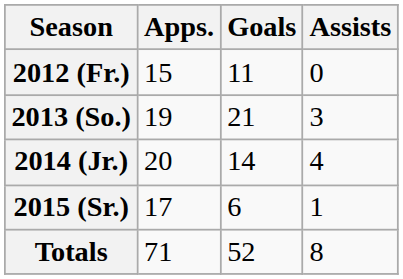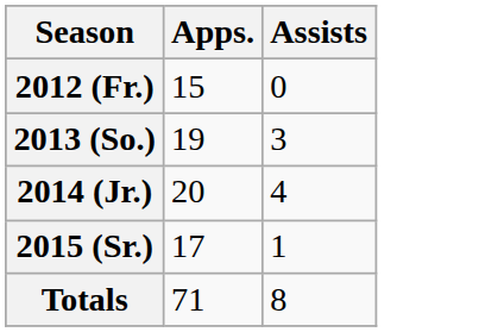 <table class="wikitable">
 <tr>
 <th>Season</th>
 <th>Apps.</th>
-<th>Goals</th>
 <th>Assists</th>
 </tr>
 <tr>
 <th>2012 (Fr.)</th>
 <td>15</td>
-<td>11</td>
 <td>0</td>
 </tr>
 <tr>
 <th>2013 (So.)</th>
 <td>19</td>
-<td>21</td>
 <td>3</td>
 </tr>
 <tr>
 <th>2014 (Jr.)</th>
 <td>20</td>
-<td>14</td>
 <td>4</td>
 </tr>
 <tr>
 <th>2015 (Sr.)</th>
 <td>17</td>
-<td>6</td>
 <td>1</td>
 </tr>
 <tr>
 <th>Totals</th>
 <td>71</td>
-<td>52</td>
 <td>8</td>
 </tr>
 </table>
